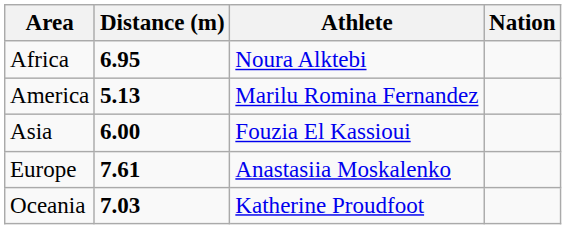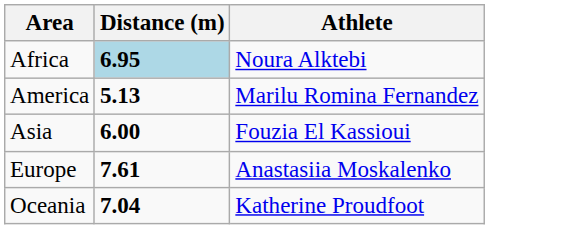 <table class="wikitable">
 <tr>
 <th>Area</th>
 <th>Distance (m)</th>
 <th>Athlete</th>
-<th>Nation</th>
 </tr>
 <tr>
 <td>Africa</td>
-<td><strong>6.95</strong></td>
+<td style="background: lightblue;"><strong>6.95</strong></td>
 <td><a href='#'>Noura Alktebi</a></td>
-<td></td>
 </tr>
 <tr>
 <td>America</td>
 <td><strong>5.13</strong></td>
 <td><a href='#'>Marilu Romina Fernandez</a></td>
-<td></td>
 </tr>
 <tr>
 <td>Asia</td>
 <td><strong>6.00</strong></td>
 <td><a href='#'>Fouzia El Kassioui</a></td>
-<td></td>
 </tr>
 <tr>
 <td>Europe</td>
 <td><strong>7.61</strong> </td>
 <td><a href='#'>Anastasiia Moskalenko</a></td>
-<td></td>
 </tr>
 <tr>
 <td>Oceania</td>
-<td><strong>7.03</strong></td>
+<td><strong>7.04</strong></td>
 <td><a href='#'>Katherine Proudfoot</a></td>
-<td></td>
 </tr>
 </table>
